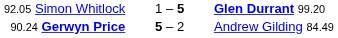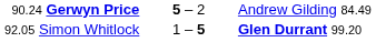 <table style="text-align:center">
 <tr>
 <th width=223></th>
 <th width=100></th>
 <th width=223></th>
 </tr>
 <tr>
+<td align=right><small>90.24</small> <strong><a href='#'>Gerwyn Price</a></strong> </td>
+<td><strong>5</strong> – 2</td>
+<td align=left> <a href='#'>Andrew Gilding</a> <small>84.49</small></td>
+</tr>
+<tr>
 <td align=right><small>92.05</small> <a href='#'>Simon Whitlock</a> </td>
 <td>1 – <strong>5</strong></td>
 <td align=left> <strong><a href='#'>Glen Durrant</a></strong> <small>99.20</small></td>
 </tr>
-<tr>
-<td align=right><small>90.24</small> <strong><a href='#'>Gerwyn Price</a></strong> </td>
-<td><strong>5</strong> – 2</td>
-<td align=left> <a href='#'>Andrew Gilding</a> <small>84.49</small></td>
-</tr>
 </table>
